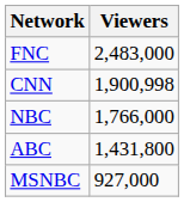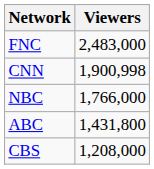 <table class="wikitable">
 <tr>
 <th>Network</th>
 <th>Viewers</th>
 </tr>
 <tr>
 <td><a href='#'>FNC</a></td>
 <td>2,483,000</td>
 </tr>
 <tr>
 <td><a href='#'>CNN</a></td>
 <td>1,900,998</td>
 </tr>
 <tr>
 <td><a href='#'>NBC</a></td>
 <td>1,766,000</td>
 </tr>
 <tr>
 <td><a href='#'>ABC</a></td>
 <td>1,431,800</td>
 </tr>
 <tr>
-<td><a href='#'>MSNBC</a></td>
-<td>927,000</td>
+<td><a href='#'>CBS</a></td>
+<td>1,208,000</td>
 </tr>
 </table>
